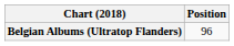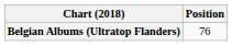 <table class="wikitable plainrowheaders" style="text-align:center">
 <tr>
 <th scope="col">Chart (2018)</th>
 <th scope="col">Position</th>
 </tr>
 <tr>
 <th scope="row">Belgian Albums (Ultratop Flanders)</th>
-<td>96</td>
+<td>76</td>
 </tr>
 </table>
